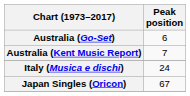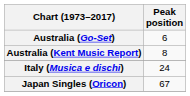 <table class="wikitable sortable plainrowheaders" style="text-align:center">
 <tr>
 <th scope="col">Chart (1973–2017)</th>
 <th scope="col">Peak<br> position</th>
 </tr>
 <tr>
 <th scope="row">Australia (<em><a href='#'>Go-Set</a></em>)</th>
 <td>6</td>
 </tr>
 <tr>
 <th scope="row">Australia (<a href='#'>Kent Music Report</a>)</th>
-<td>7</td>
+<td>8</td>
 </tr>
 <tr>
 </tr>
 <tr>
 </tr>
 <tr>
 </tr>
 <tr>
 <th scope=row>Italy (<em><a href='#'>Musica e dischi</a></em>)</th>
 <td>24</td>
 </tr>
 <tr>
 <th scope="row">Japan Singles (<a href='#'>Oricon</a>)</th>
 <td>67</td>
 </tr>
 <tr>
 </tr>
 <tr>
 </tr>
 <tr>
 </tr>
 </table>
